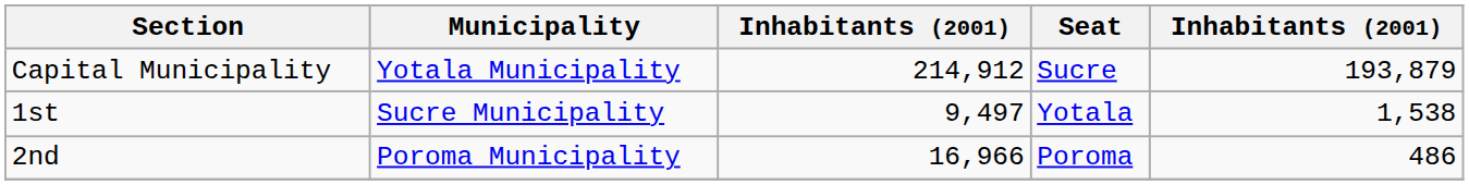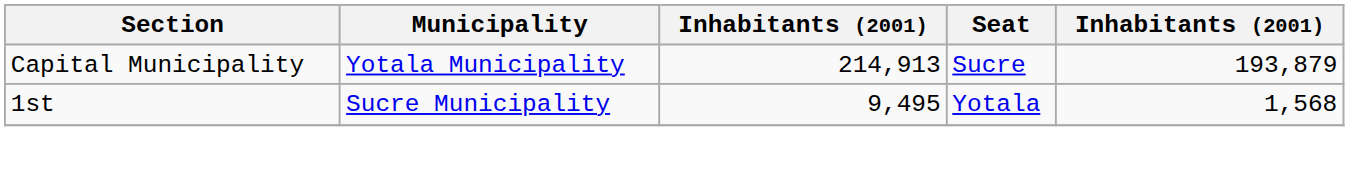 <table class="wikitable" border="1" style="width:45%;" border="1">
 <tr bgcolor=silver>
 <th>Section</th>
 <th>Municipality</th>
 <th><strong>Inhabitants</strong>  <small> (2001) </small> </th>
 <th>Seat</th>
 <th><strong>Inhabitants</strong>  <small> (2001) </small></th>
 </tr>
 <tr>
 <td>Capital Municipality</td>
 <td><a href='#'>Yotala Municipality</a></td>
-<td align="right">214,912</td>
+<td align="right">214,913</td>
 <td><a href='#'>Sucre</a></td>
 <td align="right">193,879</td>
 </tr>
 <tr>
 <td>1st</td>
 <td><a href='#'>Sucre Municipality</a></td>
-<td align="right">9,497</td>
+<td align="right">9,495</td>
 <td><a href='#'>Yotala</a></td>
-<td align="right">1,538</td>
-</tr>
-<tr>
-<td>2nd</td>
-<td><a href='#'>Poroma Municipality</a></td>
-<td align="right">16,966</td>
-<td><a href='#'>Poroma</a></td>
-<td align="right">486</td>
+<td align="right">1,568</td>
 </tr>
 <tr>
 </tr>
 </table>
